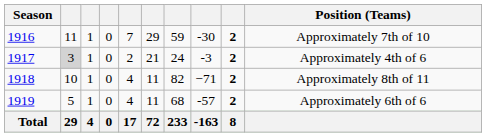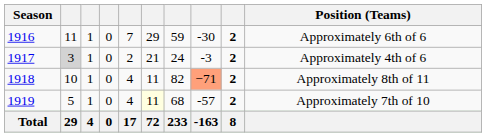 <table class="wikitable" style="text-align:center;">
 <tr>
 <th width=60>Season</th>
 <th width="15"></th>
 <th width="15"></th>
 <th width="15"></th>
 <th width="20"></th>
 <th width="20"></th>
 <th width="20"></th>
 <th width="20"></th>
 <th width="20"></th>
 <th width=275>Position (Teams)</th>
 </tr>
 <tr>
 <td style="text-align:left;"><a href='#'>1916</a></td>
 <td>11</td>
 <td>1</td>
 <td>0</td>
 <td>7</td>
 <td>29</td>
 <td>59</td>
 <td>-30</td>
 <td><strong>2</strong></td>
-<td>Approximately 7th of 10</td>
+<td>Approximately 6th of 6</td>
 </tr>
 <tr>
 <td style="text-align:left;"><a href='#'>1917</a></td>
 <td style="background: lightgrey;">3</td>
 <td>1</td>
 <td>0</td>
 <td>2</td>
 <td>21</td>
 <td>24</td>
 <td>-3</td>
 <td><strong>2</strong></td>
 <td>Approximately 4th of 6</td>
 </tr>
 <tr>
 <td style="text-align:left;"><a href='#'>1918</a></td>
 <td>10</td>
 <td>1</td>
 <td>0</td>
 <td>4</td>
 <td>11</td>
 <td>82</td>
-<td>−71</td>
+<td style="background: lightsalmon;">−71</td>
 <td><strong>2</strong></td>
 <td>Approximately 8th of 11</td>
 </tr>
 <tr>
 <td style="text-align:left;"><a href='#'>1919</a></td>
 <td>5</td>
 <td>1</td>
 <td>0</td>
 <td>4</td>
-<td>11</td>
+<td style="background: lightyellow;">11</td>
 <td>68</td>
 <td>-57</td>
 <td><strong>2</strong></td>
-<td>Approximately 6th of 6</td>
+<td>Approximately 7th of 10</td>
 </tr>
 <tr style="background: #ccffcc;">
 <th style="text-align:centre;" 19colspan=2>Total</th>
 <th>29</th>
 <th>4</th>
 <th>0</th>
 <th>17</th>
 <th>72</th>
 <th>233</th>
 <th>-163</th>
 <th>8</th>
 <th></th>
 </tr>
 </table>
